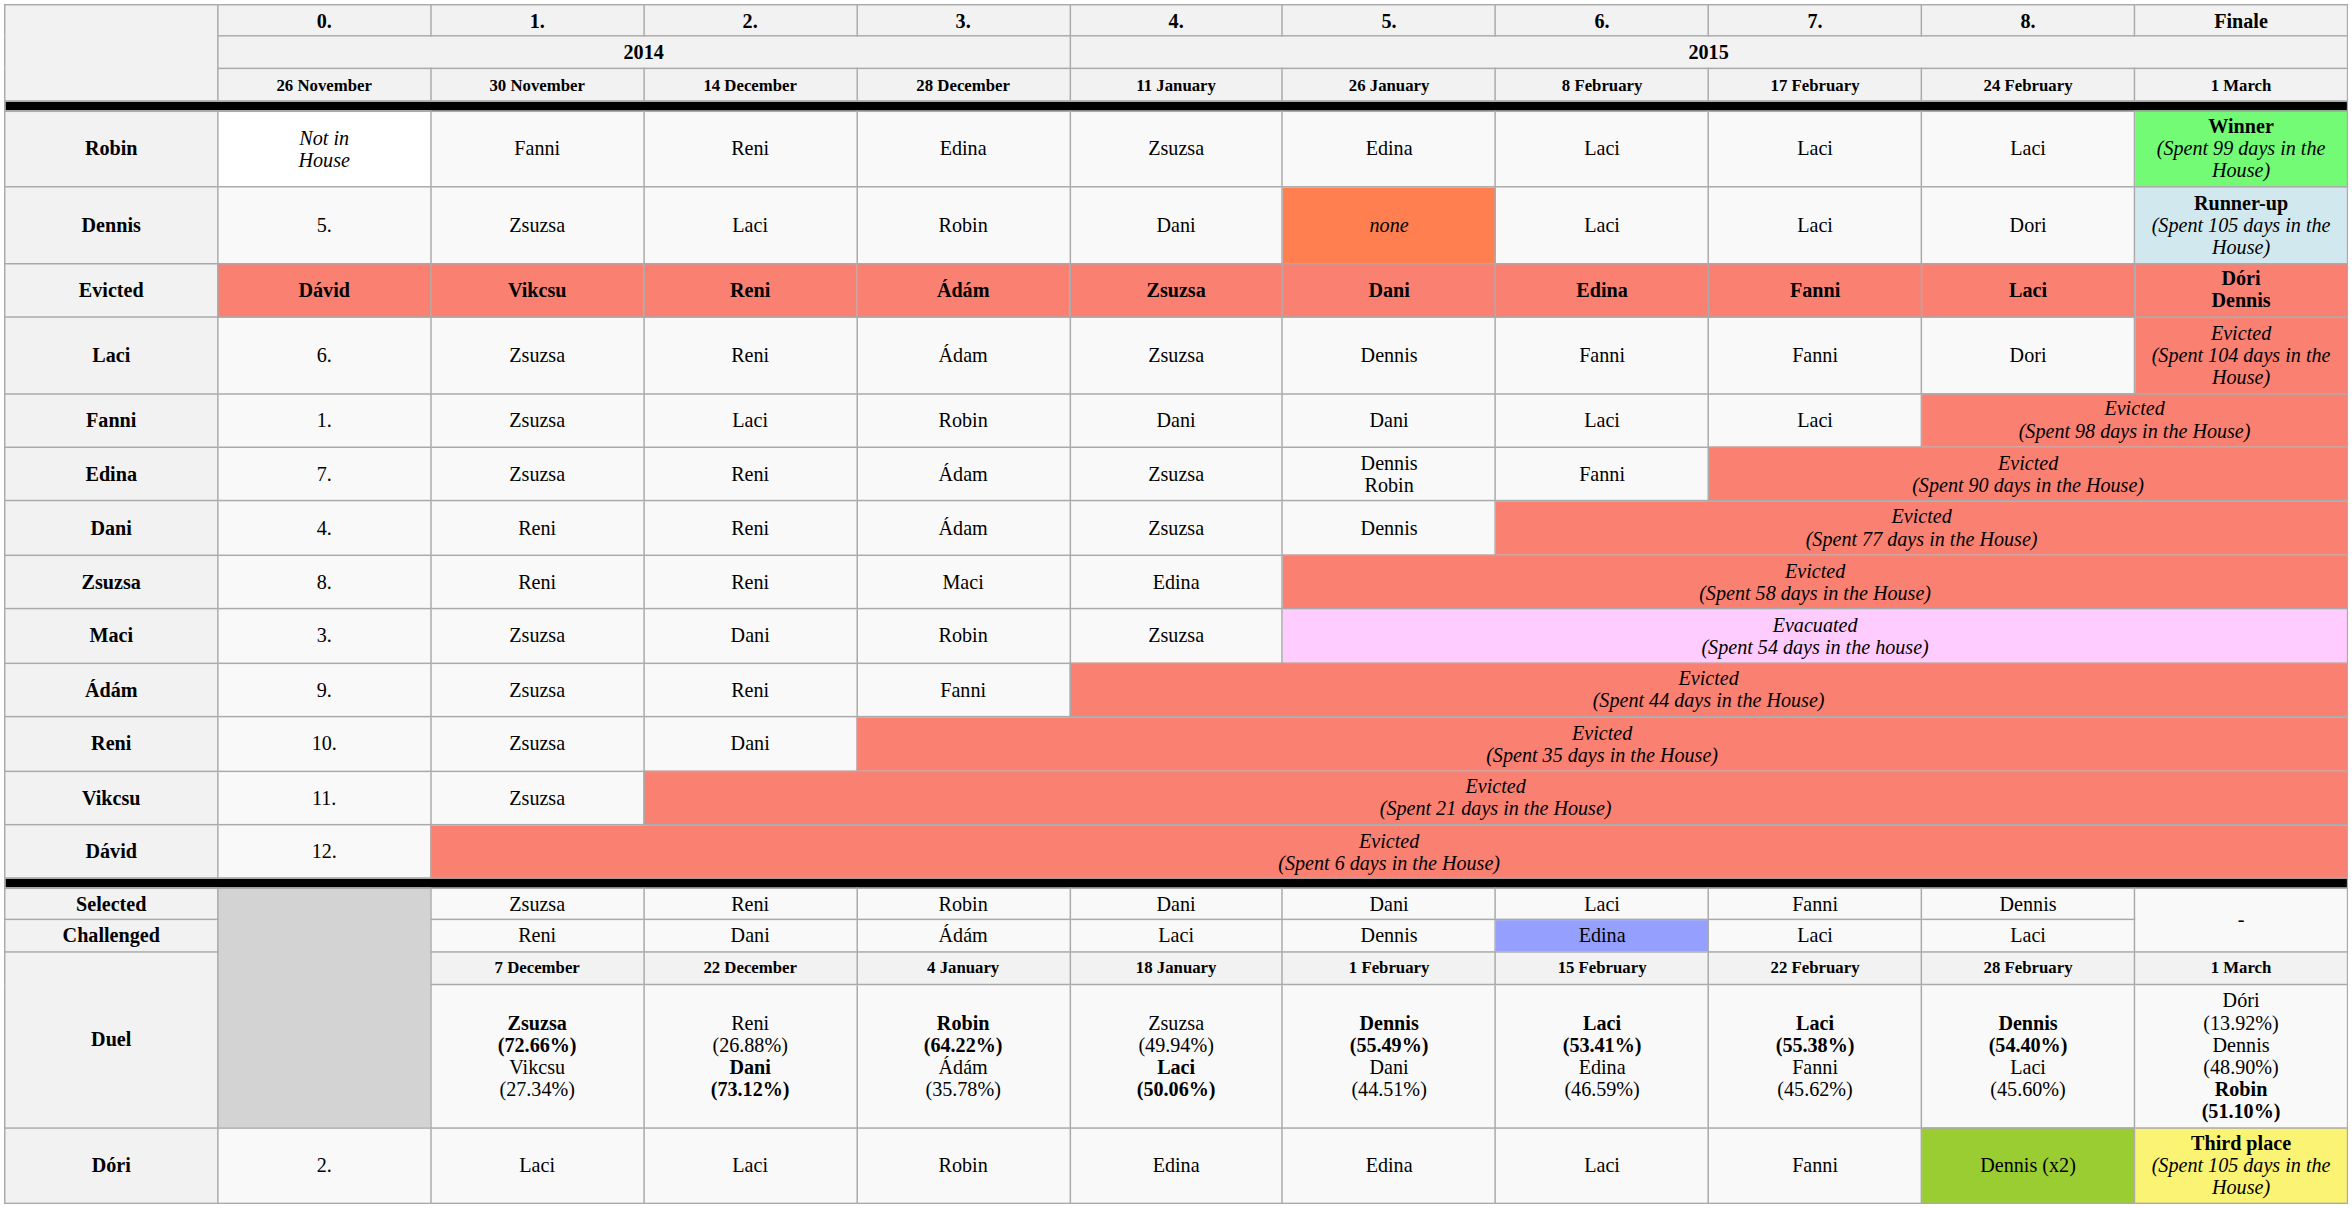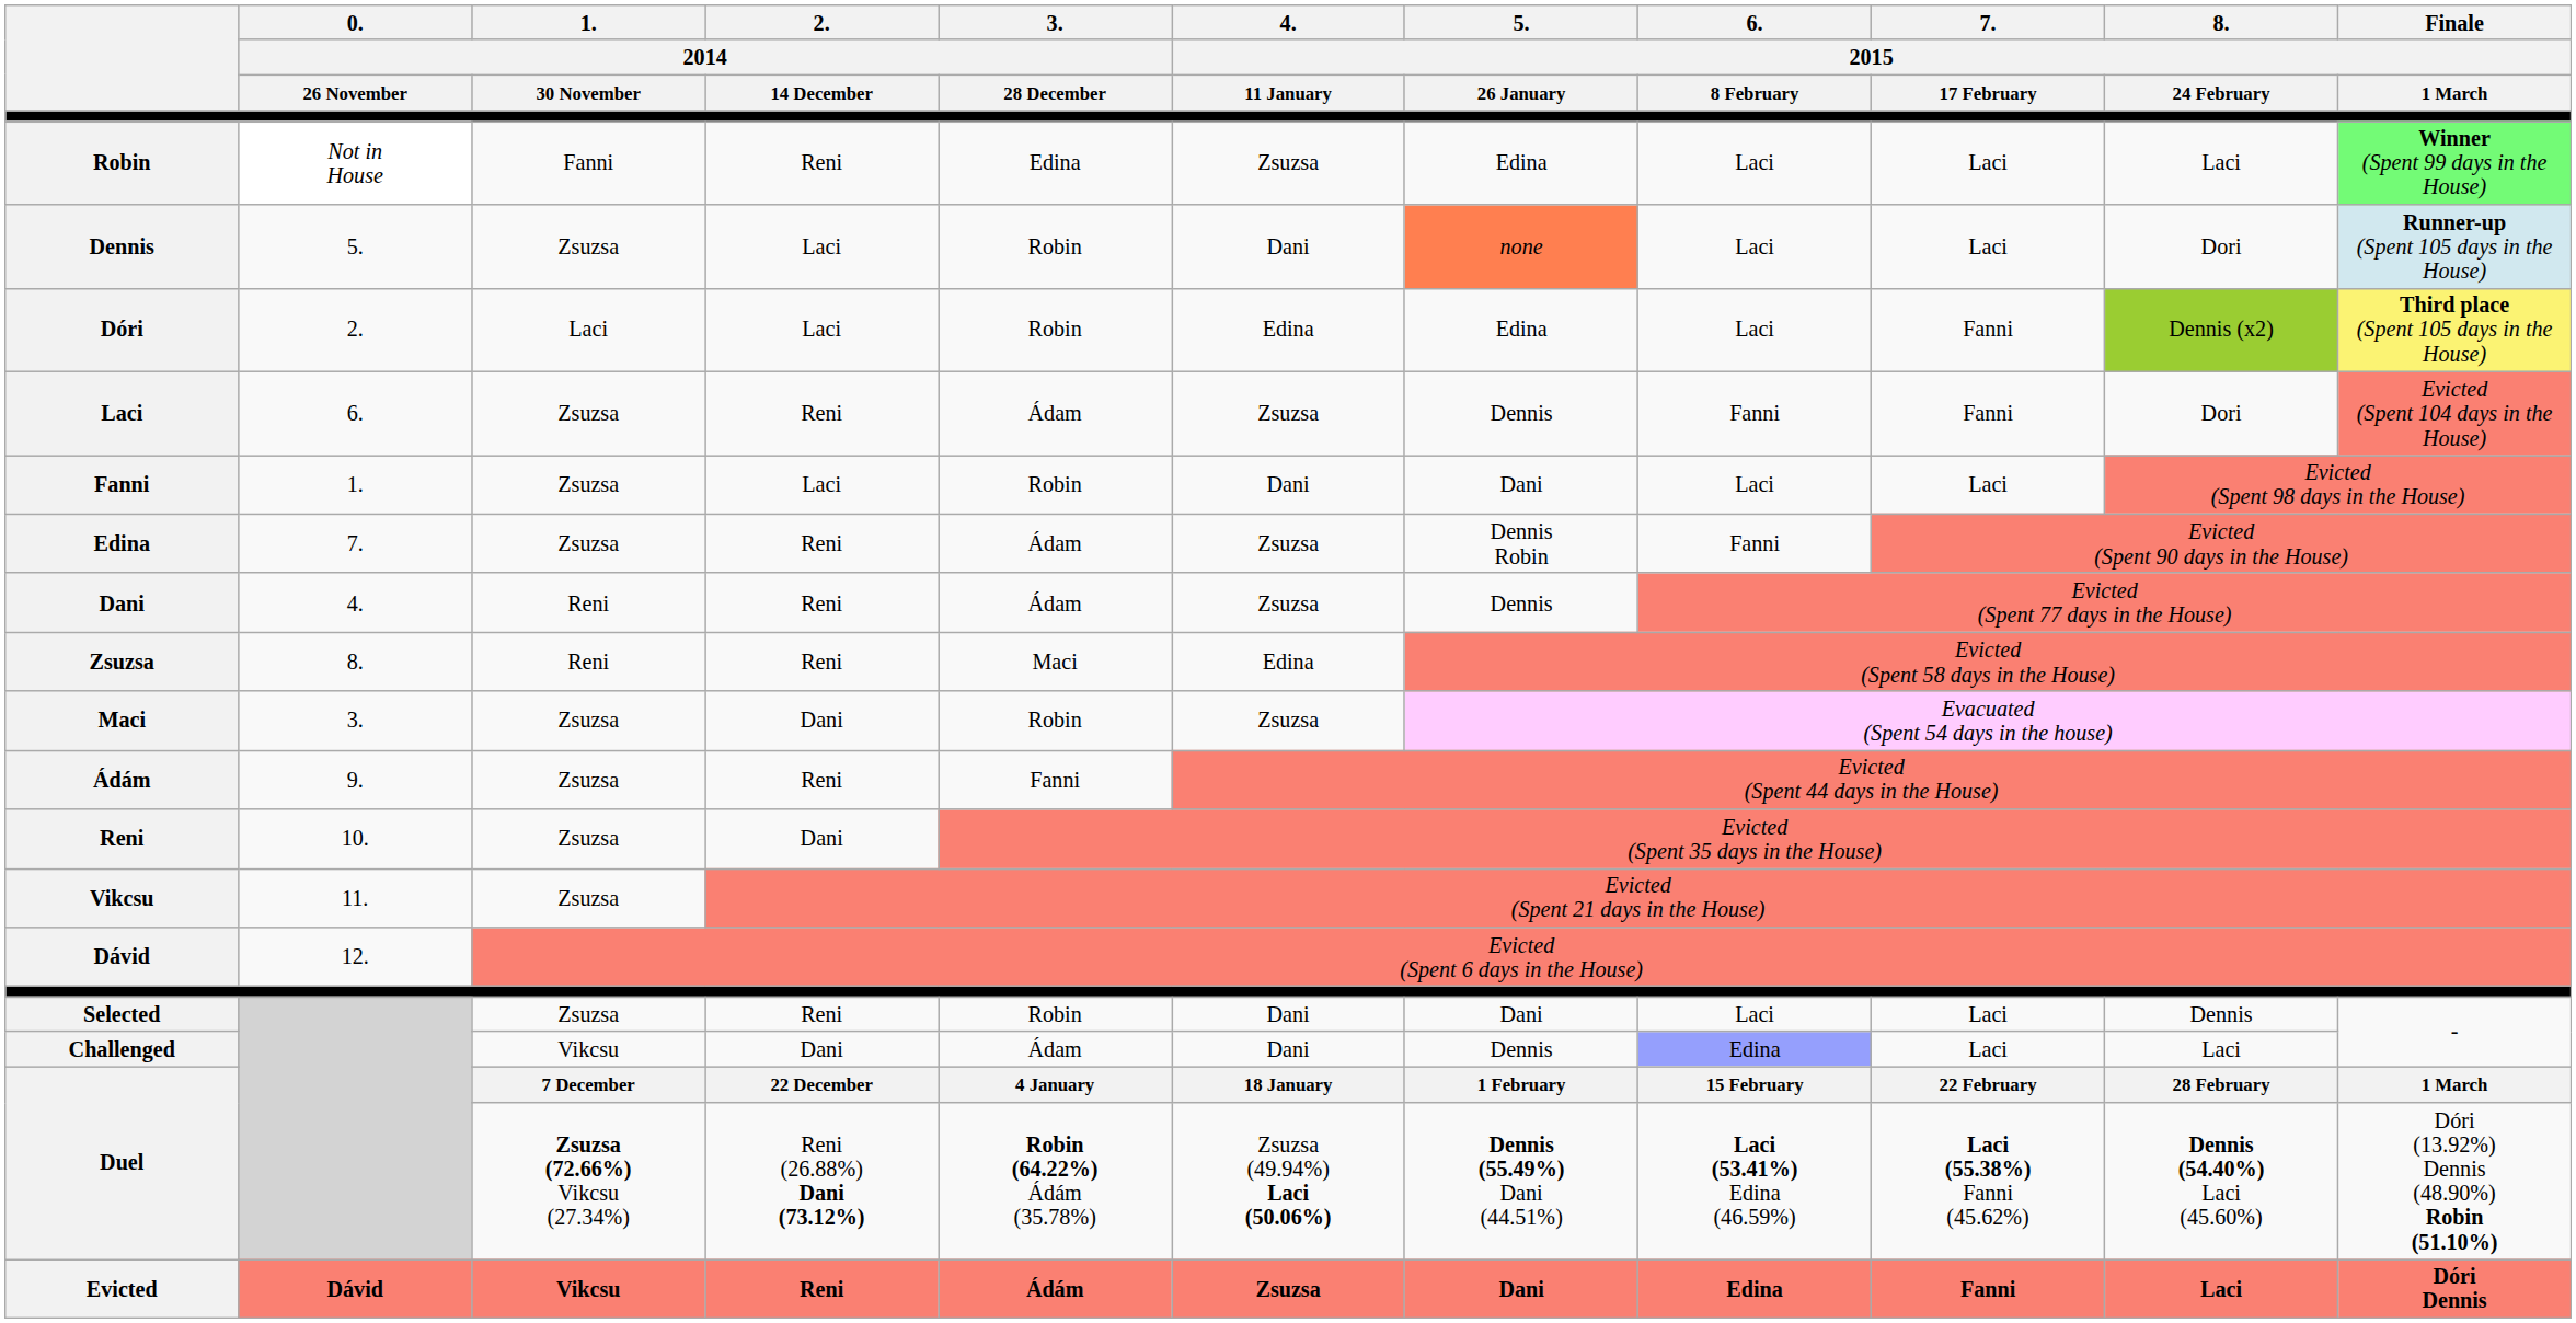 <table class="wikitable" style="font-size:85%; text-align:center; line-height:15px; width: 100%;">
 <tr>
 <th rowspan="3" style="width:7%"></th>
 <th style="width:7%">0.</th>
 <th style="width:7%">1.</th>
 <th style="width:7%">2.</th>
 <th style="width:7%">3.</th>
 <th style="width:7%">4.</th>
 <th style="width:7%">5.</th>
 <th style="width:7%">6.</th>
 <th style="width:7%">7.</th>
 <th style="width:7%">8.</th>
 <th style="width:7%">Finale</th>
 </tr>
 <tr>
 <th colspan="4">2014</th>
 <th colspan="6" !>2015</th>
 </tr>
 <tr>
 <th><small>26 November</small></th>
 <th><small>30 November</small></th>
 <th><small>14 December</small></th>
 <th><small>28 December</small></th>
 <th><small>11 January</small></th>
 <th><small>26 January</small></th>
 <th><small>8 February</small></th>
 <th><small>17 February</small></th>
 <th><small>24 February</small></th>
 <th><small>1 March</small></th>
 </tr>
 <tr>
 <td colspan="11" style="background:#000;"></td>
 </tr>
 <tr>
 <th><strong>Robin</strong></th>
 <td style=background:white><em>Not in<br>House</em></td>
 <td>Fanni</td>
 <td>Reni</td>
 <td>Edina</td>
 <td>Zsuzsa</td>
 <td>Edina</td>
 <td>Laci</td>
 <td>Laci</td>
 <td>Laci</td>
 <td style="background:#73FB76"><strong>Winner</strong><br><em>(Spent 99 days in the House)</em></td>
 </tr>
 <tr>
 <th><strong>Dennis</strong></th>
 <td>5.</td>
 <td>Zsuzsa</td>
 <td>Laci</td>
 <td>Robin</td>
 <td>Dani</td>
 <td style="background:#FF7F50"><em>none</em></td>
 <td>Laci</td>
 <td>Laci</td>
 <td>Dori</td>
 <td style="background:#D1E8EF"><strong>Runner-up</strong><br><em>(Spent 105 days in the House)</em></td>
 </tr>
 <tr>
-<th><strong>Evicted</strong></th>
-<td style="background:salmon;"><strong>Dávid</strong></td>
-<td style="background:salmon;"><strong>Vikcsu</strong></td>
-<td style="background:salmon;"><strong>Reni</strong></td>
-<td style="background:salmon;"><strong>Ádám</strong></td>
-<td style="background:salmon;"><strong>Zsuzsa</strong></td>
-<td style="background:salmon;"><strong>Dani</strong></td>
-<td style="background:salmon;"><strong>Edina</strong></td>
-<td style="background:salmon;"><strong>Fanni</strong></td>
-<td style="background:salmon;"><strong>Laci</strong></td>
-<td style="background:salmon;"><strong>Dóri<br>Dennis</strong></td>
+<th><strong>Dóri</strong></th>
+<td>2.</td>
+<td>Laci</td>
+<td>Laci</td>
+<td>Robin</td>
+<td>Edina</td>
+<td>Edina</td>
+<td>Laci</td>
+<td>Fanni</td>
+<td style="background:#9ACD32">Dennis (x2)</td>
+<td style="background:#FBF373"><strong>Third place</strong><br><em>(Spent 105 days in the House)</em></td>
 </tr>
 <tr>
 <th><strong>Laci</strong></th>
 <td>6.</td>
 <td>Zsuzsa</td>
 <td>Reni</td>
 <td>Ádam</td>
 <td>Zsuzsa</td>
 <td>Dennis</td>
 <td>Fanni</td>
 <td>Fanni</td>
 <td>Dori</td>
 <td style="background:#fa8072"><em>Evicted<br>(Spent 104 days in the House)</em></td>
 </tr>
 <tr>
 <th><strong>Fanni</strong></th>
 <td>1.</td>
 <td>Zsuzsa</td>
 <td>Laci</td>
 <td>Robin</td>
 <td>Dani</td>
 <td>Dani</td>
 <td>Laci</td>
 <td>Laci</td>
 <td colspan="2" style="background:#fa8072"><em>Evicted<br>(Spent 98 days in the House)</em></td>
 </tr>
 <tr>
 <th><strong>Edina</strong></th>
 <td>7.</td>
 <td>Zsuzsa</td>
 <td>Reni</td>
 <td>Ádam</td>
 <td>Zsuzsa</td>
 <td>Dennis<br>Robin</td>
 <td>Fanni</td>
 <td colspan="3" style="background:#fa8072"><em>Evicted<br>(Spent 90 days in the House)</em></td>
 </tr>
 <tr>
 <th><strong>Dani</strong></th>
 <td>4.</td>
 <td>Reni</td>
 <td>Reni</td>
 <td>Ádam</td>
 <td>Zsuzsa</td>
 <td>Dennis</td>
 <td colspan="4" style="background:#fa8072"><em>Evicted<br>(Spent 77 days in the House)</em></td>
 </tr>
 <tr>
 <th><strong>Zsuzsa</strong></th>
 <td>8.</td>
 <td>Reni</td>
 <td>Reni</td>
 <td>Maci</td>
 <td>Edina</td>
 <td colspan="5" style="background:#fa8072"><em>Evicted<br>(Spent 58 days in the House)</em></td>
 </tr>
 <tr>
 <th><strong>Maci</strong></th>
 <td>3.</td>
 <td>Zsuzsa</td>
 <td>Dani</td>
 <td>Robin</td>
 <td>Zsuzsa</td>
 <td colspan="5" style="background:#fcf"><em>Evacuated<br>(Spent 54 days in the house)</em></td>
 </tr>
 <tr>
 <th><strong>Ádám</strong></th>
 <td>9.</td>
 <td>Zsuzsa</td>
 <td>Reni</td>
 <td>Fanni</td>
 <td colspan="6" style="background:#fa8072"><em>Evicted<br>(Spent 44 days in the House)</em></td>
 </tr>
 <tr>
 <th><strong>Reni</strong></th>
 <td>10.</td>
 <td>Zsuzsa</td>
 <td>Dani</td>
 <td colspan="7" style="background:#fa8072"><em>Evicted<br>(Spent 35 days in the House)</em></td>
 </tr>
 <tr>
 <th><strong>Vikcsu</strong></th>
 <td>11.</td>
 <td>Zsuzsa</td>
 <td colspan="8" style="background:#fa8072"><em>Evicted<br>(Spent 21 days in the House)</em></td>
 </tr>
 <tr>
 <th><strong>Dávid</strong></th>
 <td>12.</td>
 <td colspan="9" style="background:#fa8072"><em>Evicted<br>(Spent 6 days in the House)</em></td>
 </tr>
 <tr>
 <td colspan="11" style="background:#000;"></td>
 </tr>
 <tr>
 <th><strong>Selected</strong></th>
 <td rowspan="4" style="background:lightgrey"></td>
 <td>Zsuzsa</td>
 <td>Reni</td>
 <td>Robin</td>
 <td>Dani</td>
 <td>Dani</td>
 <td>Laci</td>
-<td>Fanni</td>
+<td>Laci</td>
 <td>Dennis</td>
 <td rowspan="2">-</td>
 </tr>
 <tr>
 <th><strong>Challenged</strong></th>
-<td>Reni</td>
+<td>Vikcsu</td>
 <td>Dani</td>
-<td>Ádám</td>
-<td>Laci</td>
+<td>Ádam</td>
+<td>Dani</td>
 <td>Dennis</td>
 <td style="background:#959FFD">Edina</td>
 <td>Laci</td>
 <td>Laci</td>
 </tr>
 <tr>
 <th rowspan="2"><strong>Duel</strong></th>
 <th><small>7 December</small></th>
 <th><small>22 December</small></th>
 <th><small>4 January</small></th>
 <th><small>18 January</small></th>
 <th><small>1 February</small></th>
 <th><small>15 February</small></th>
 <th><small>22 February</small></th>
 <th><small>28 February</small></th>
 <th><small>1 March</small></th>
 </tr>
 <tr>
 <td><strong>Zsuzsa<br>(72.66%)</strong><br>Vikcsu<br>(27.34%)</td>
 <td>Reni<br>(26.88%)<br><strong>Dani<br>(73.12%)</strong></td>
 <td><strong>Robin<br>(64.22%)</strong><br>Ádám<br>(35.78%)</td>
 <td>Zsuzsa<br>(49.94%)<br><strong>Laci<br>(50.06%)</strong></td>
 <td><strong>Dennis<br>(55.49%)</strong><br>Dani<br>(44.51%)</td>
 <td><strong>Laci<br>(53.41%)</strong><br>Edina<br>(46.59%)</td>
 <td><strong>Laci<br>(55.38%)</strong><br>Fanni<br>(45.62%)</td>
 <td><strong>Dennis<br>(54.40%)</strong><br>Laci<br>(45.60%)</td>
 <td>Dóri<br>(13.92%)<br>Dennis<br>(48.90%)<br><strong>Robin<br>(51.10%)</strong></td>
 </tr>
 <tr>
-<th><strong>Dóri</strong></th>
-<td>2.</td>
-<td>Laci</td>
-<td>Laci</td>
-<td>Robin</td>
-<td>Edina</td>
-<td>Edina</td>
-<td>Laci</td>
-<td>Fanni</td>
-<td style="background:#9ACD32">Dennis (x2)</td>
-<td style="background:#FBF373"><strong>Third place</strong><br><em>(Spent 105 days in the House)</em></td>
+<th><strong>Evicted</strong></th>
+<td style="background:salmon;"><strong>Dávid</strong></td>
+<td style="background:salmon;"><strong>Vikcsu</strong></td>
+<td style="background:salmon;"><strong>Reni</strong></td>
+<td style="background:salmon;"><strong>Ádám</strong></td>
+<td style="background:salmon;"><strong>Zsuzsa</strong></td>
+<td style="background:salmon;"><strong>Dani</strong></td>
+<td style="background:salmon;"><strong>Edina</strong></td>
+<td style="background:salmon;"><strong>Fanni</strong></td>
+<td style="background:salmon;"><strong>Laci</strong></td>
+<td style="background:salmon;"><strong>Dóri<br>Dennis</strong></td>
 </tr>
 <tr>
 </tr>
 </table>
